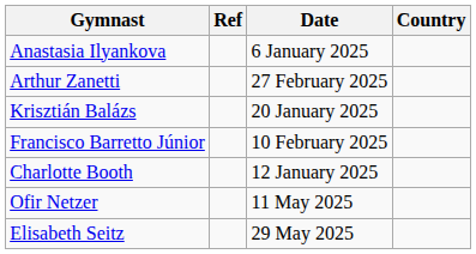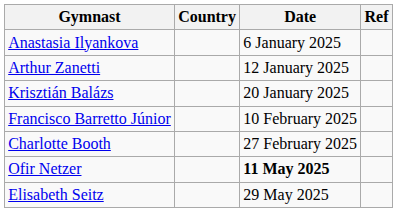 <table class="wikitable">
 <tr>
 <th>Gymnast</th>
+<th>Country</th>
+<th>Date</th>
 <th>Ref</th>
-<th>Date</th>
-<th>Country</th>
 </tr>
 <tr>
 <td><a href='#'>Anastasia Ilyankova</a></td>
 <td></td>
 <td>6 January 2025</td>
 <td></td>
 </tr>
 <tr>
 <td><a href='#'>Arthur Zanetti</a></td>
 <td></td>
-<td>27 February 2025</td>
+<td>12 January 2025</td>
 <td></td>
 </tr>
 <tr>
 <td><a href='#'>Krisztián Balázs</a></td>
 <td></td>
 <td>20 January 2025</td>
 <td></td>
 </tr>
 <tr>
 <td><a href='#'>Francisco Barretto Júnior</a></td>
 <td></td>
 <td>10 February 2025</td>
 <td></td>
 </tr>
 <tr>
 <td><a href='#'>Charlotte Booth</a></td>
 <td></td>
-<td>12 January 2025</td>
+<td>27 February 2025</td>
 <td></td>
 </tr>
 <tr>
 <td><a href='#'>Ofir Netzer</a></td>
 <td></td>
-<td>11 May 2025</td>
+<td><strong>11 May 2025</strong></td>
 <td></td>
 </tr>
 <tr>
 <td><a href='#'>Elisabeth Seitz</a></td>
 <td></td>
 <td>29 May 2025</td>
 <td></td>
 </tr>
 </table>
